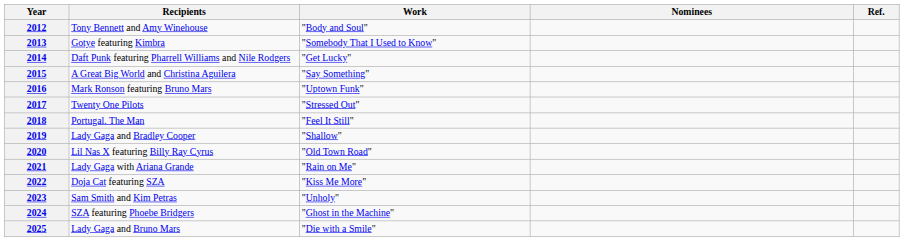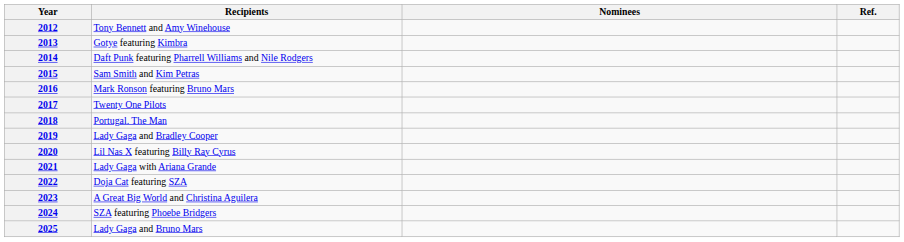 <table class="wikitable">
 <tr>
 <th width="7%">Year</th>
 <th width="25%">Recipients</th>
-<th width="25%">Work</th>
 <th width="35%" class=unsortable>Nominees</th>
 <th width="5%" class=unsortable>Ref.</th>
 </tr>
 <tr>
 <th scope="row"><a href='#'>2012</a></th>
 <td><a href='#'>Tony Bennett</a> and <a href='#'>Amy Winehouse</a></td>
-<td>"<a href='#'>Body and Soul</a>"</td>
 <td></td>
 <td style="text-align:center;"></td>
 </tr>
 <tr>
 <th scope="row"><a href='#'>2013</a></th>
 <td><a href='#'>Gotye</a> featuring <a href='#'>Kimbra</a></td>
-<td>"<a href='#'>Somebody That I Used to Know</a>"</td>
 <td></td>
 <td style="text-align:center;"></td>
 </tr>
 <tr>
 <th scope="row"><a href='#'>2014</a></th>
 <td><a href='#'>Daft Punk</a> featuring <a href='#'>Pharrell Williams</a> and <a href='#'>Nile Rodgers</a></td>
-<td>"<a href='#'>Get Lucky</a>"</td>
 <td></td>
 <td style="text-align:center;"></td>
 </tr>
 <tr>
 <th scope="row"><a href='#'>2015</a></th>
-<td><a href='#'>A Great Big World</a> and <a href='#'>Christina Aguilera</a></td>
-<td>"<a href='#'>Say Something</a>"</td>
+<td><a href='#'>Sam Smith</a> and <a href='#'>Kim Petras</a></td>
 <td></td>
 <td style="text-align:center;"></td>
 </tr>
 <tr>
 <th scope="row"><a href='#'>2016</a></th>
 <td><a href='#'>Mark Ronson</a> featuring <a href='#'>Bruno Mars</a></td>
-<td>"<a href='#'>Uptown Funk</a>"</td>
 <td></td>
 <td style="text-align:center;"></td>
 </tr>
 <tr>
 <th scope="row"><a href='#'>2017</a></th>
 <td><a href='#'>Twenty One Pilots</a></td>
-<td>"<a href='#'>Stressed Out</a>"</td>
 <td></td>
 <td style="text-align:center;"></td>
 </tr>
 <tr>
 <th scope="row"><a href='#'>2018</a></th>
 <td><a href='#'>Portugal. The Man</a></td>
-<td>"<a href='#'>Feel It Still</a>"</td>
 <td></td>
 <td style="text-align:center;"></td>
 </tr>
 <tr>
 <th scope="row"><a href='#'>2019</a></th>
 <td><a href='#'>Lady Gaga</a> and <a href='#'>Bradley Cooper</a></td>
-<td>"<a href='#'>Shallow</a>"</td>
 <td></td>
 <td style="text-align:center;"></td>
 </tr>
 <tr>
 <th scope="row"><a href='#'>2020</a></th>
 <td><a href='#'>Lil Nas X</a> featuring <a href='#'>Billy Ray Cyrus</a></td>
-<td>"<a href='#'>Old Town Road</a>"</td>
 <td></td>
 <td style="text-align:center;"></td>
 </tr>
 <tr>
 <th scope="row"><a href='#'>2021</a></th>
 <td><a href='#'>Lady Gaga</a> with <a href='#'>Ariana Grande</a></td>
-<td>"<a href='#'>Rain on Me</a>"</td>
 <td></td>
 <td style="text-align:center;"></td>
 </tr>
 <tr>
 <th scope="row"><a href='#'>2022</a></th>
 <td><a href='#'>Doja Cat</a> featuring <a href='#'>SZA</a></td>
-<td>"<a href='#'>Kiss Me More</a>"</td>
 <td></td>
 <td style="text-align:center;"></td>
 </tr>
 <tr>
 <th scope="row"><a href='#'>2023</a></th>
-<td><a href='#'>Sam Smith</a> and <a href='#'>Kim Petras</a></td>
-<td>"<a href='#'>Unholy</a>"</td>
+<td><a href='#'>A Great Big World</a> and <a href='#'>Christina Aguilera</a></td>
 <td></td>
 <td style="text-align:center;"></td>
 </tr>
 <tr>
 <th scope="row"><a href='#'>2024</a></th>
 <td><a href='#'>SZA</a> featuring <a href='#'>Phoebe Bridgers</a></td>
-<td>"<a href='#'>Ghost in the Machine</a>"</td>
 <td></td>
 <td style="text-align:center;"></td>
 </tr>
 <tr>
 <th scope="row"><a href='#'>2025</a></th>
 <td><a href='#'>Lady Gaga</a> and <a href='#'>Bruno Mars</a></td>
-<td>"<a href='#'>Die with a Smile</a>"</td>
 <td></td>
 <td style="text-align:center;"></td>
 </tr>
 </table>
